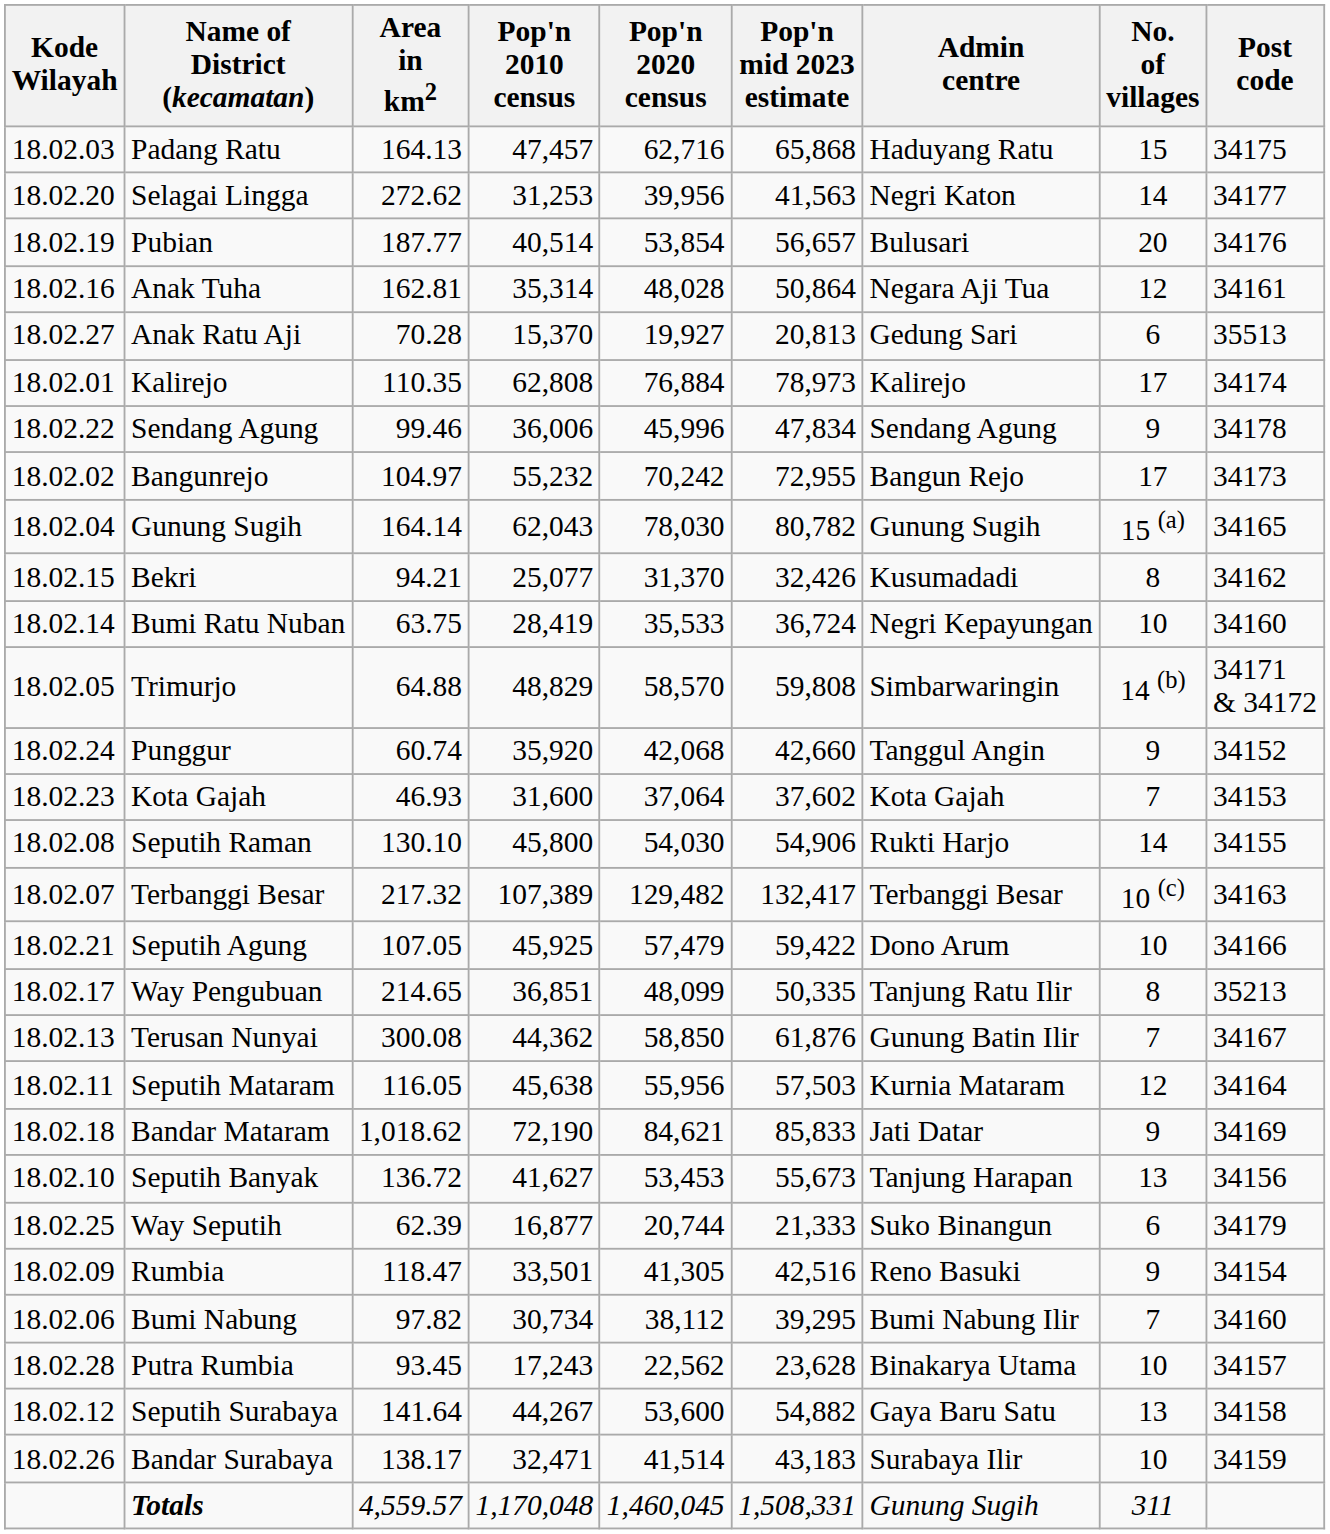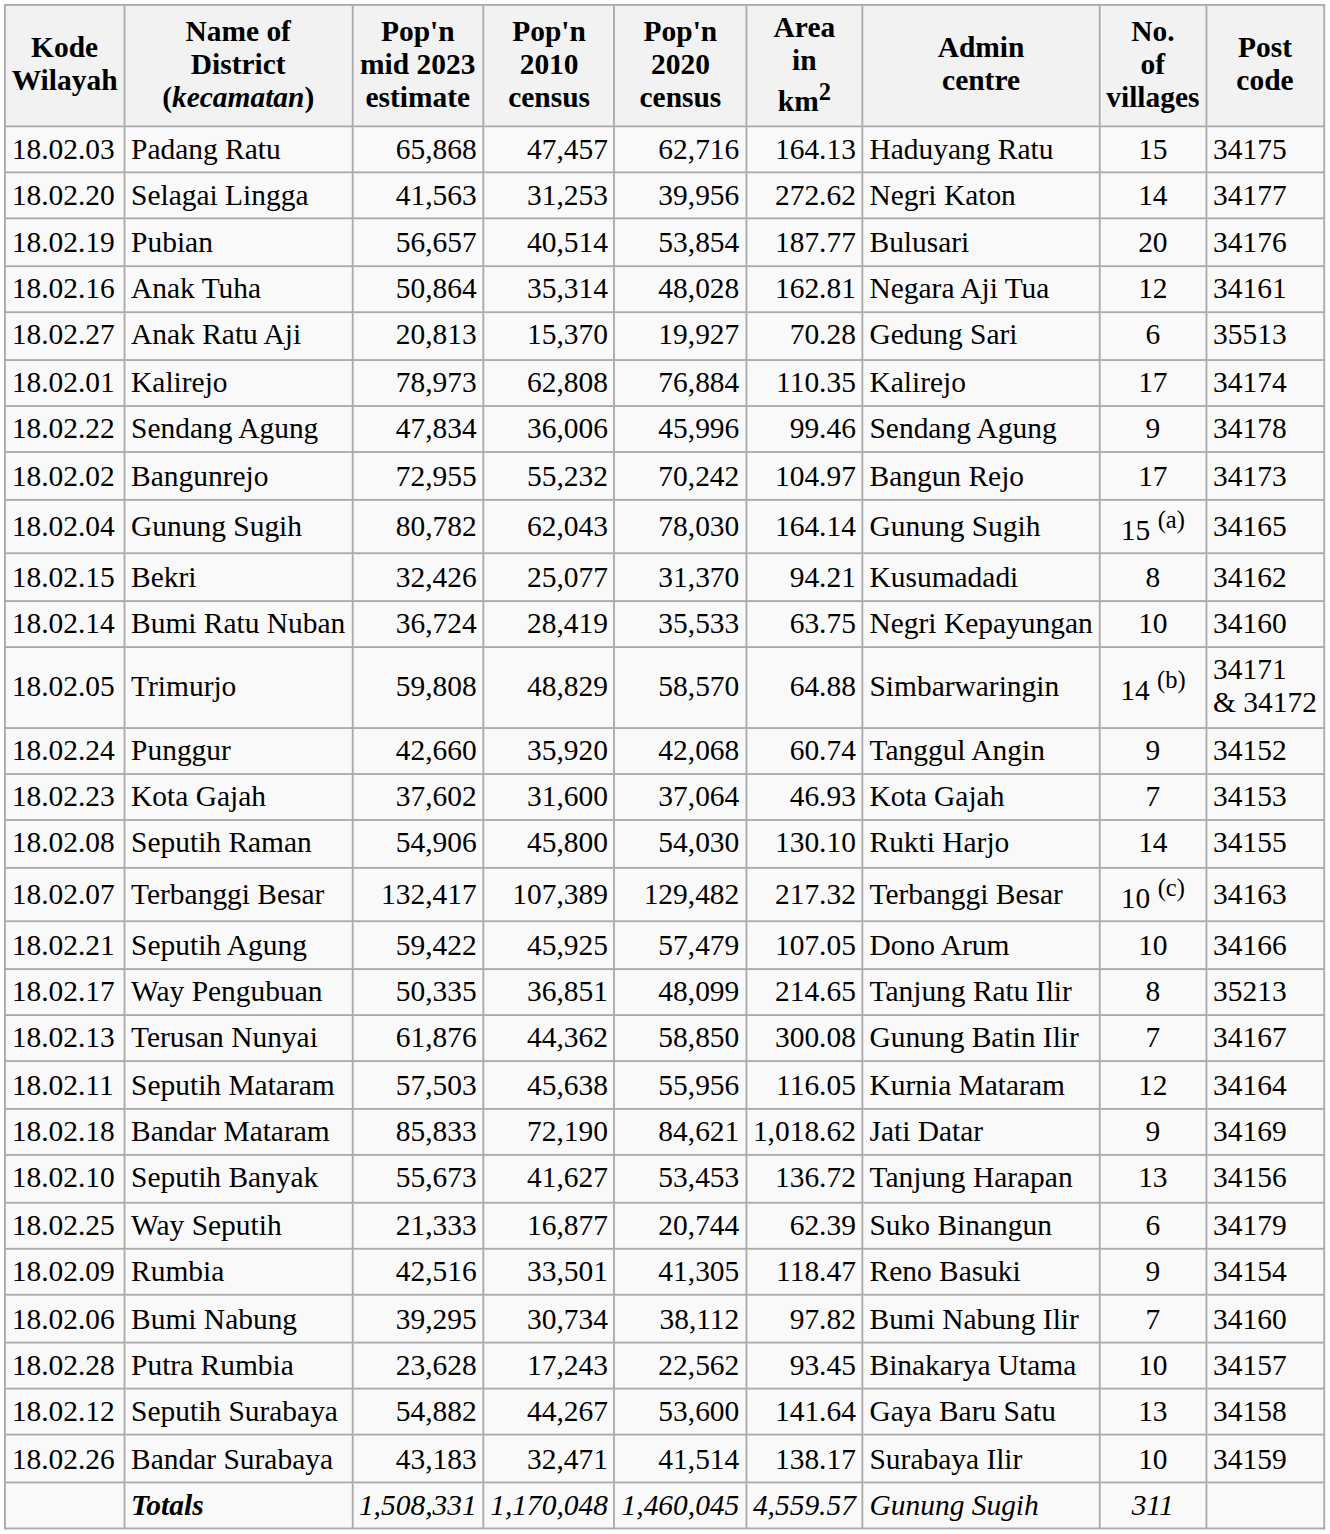 <table class="wikitable">
 <tr>
 <th>Kode <br>Wilayah</th>
 <th>Name of <br>District <br>(<em>kecamatan</em>)</th>
-<th>Area<br>in <br>km<sup>2</sup></th>
+<th>Pop'n <br>mid 2023<br>estimate</th>
 <th>Pop'n <br>2010<br>census</th>
 <th>Pop'n <br>2020<br>census</th>
-<th>Pop'n <br>mid 2023<br>estimate</th>
+<th>Area<br>in <br>km<sup>2</sup></th>
 <th>Admin<br> centre</th>
 <th>No.<br>of<br>villages</th>
 <th>Post<br>code</th>
 </tr>
 <tr>
 <td>18.02.03</td>
 <td>Padang Ratu</td>
-<td align="right">164.13</td>
+<td align="right">65,868</td>
 <td align="right">47,457</td>
 <td align="right">62,716</td>
-<td align="right">65,868</td>
+<td align="right">164.13</td>
 <td>Haduyang Ratu</td>
 <td align="center">15</td>
 <td>34175</td>
 </tr>
 <tr>
 <td>18.02.20</td>
 <td>Selagai Lingga</td>
-<td align="right">272.62</td>
+<td align="right">41,563</td>
 <td align="right">31,253</td>
 <td align="right">39,956</td>
-<td align="right">41,563</td>
+<td align="right">272.62</td>
 <td>Negri Katon</td>
 <td align="center">14</td>
 <td>34177</td>
 </tr>
 <tr>
 <td>18.02.19</td>
 <td>Pubian</td>
-<td align="right">187.77</td>
+<td align="right">56,657</td>
 <td align="right">40,514</td>
 <td align="right">53,854</td>
-<td align="right">56,657</td>
+<td align="right">187.77</td>
 <td>Bulusari</td>
 <td align="center">20</td>
 <td>34176</td>
 </tr>
 <tr>
 <td>18.02.16</td>
 <td>Anak Tuha</td>
-<td align="right">162.81</td>
+<td align="right">50,864</td>
 <td align="right">35,314</td>
 <td align="right">48,028</td>
-<td align="right">50,864</td>
+<td align="right">162.81</td>
 <td>Negara Aji Tua</td>
 <td align="center">12</td>
 <td>34161</td>
 </tr>
 <tr>
 <td>18.02.27</td>
 <td>Anak Ratu Aji</td>
-<td align="right">70.28</td>
+<td align="right">20,813</td>
 <td align="right">15,370</td>
 <td align="right">19,927</td>
-<td align="right">20,813</td>
+<td align="right">70.28</td>
 <td>Gedung Sari</td>
 <td align="center">6</td>
 <td>35513</td>
 </tr>
 <tr>
 <td>18.02.01</td>
 <td>Kalirejo</td>
-<td align="right">110.35</td>
+<td align="right">78,973</td>
 <td align="right">62,808</td>
 <td align="right">76,884</td>
-<td align="right">78,973</td>
+<td align="right">110.35</td>
 <td>Kalirejo</td>
 <td align="center">17</td>
 <td>34174</td>
 </tr>
 <tr>
 <td>18.02.22</td>
 <td>Sendang Agung</td>
-<td align="right">99.46</td>
+<td align="right">47,834</td>
 <td align="right">36,006</td>
 <td align="right">45,996</td>
-<td align="right">47,834</td>
+<td align="right">99.46</td>
 <td>Sendang Agung</td>
 <td align="center">9</td>
 <td>34178</td>
 </tr>
 <tr>
 <td>18.02.02</td>
 <td>Bangunrejo</td>
-<td align="right">104.97</td>
+<td align="right">72,955</td>
 <td align="right">55,232</td>
 <td align="right">70,242</td>
-<td align="right">72,955</td>
+<td align="right">104.97</td>
 <td>Bangun Rejo</td>
 <td align="center">17</td>
 <td>34173</td>
 </tr>
 <tr>
 <td>18.02.04</td>
 <td>Gunung Sugih</td>
-<td align="right">164.14</td>
+<td align="right">80,782</td>
 <td align="right">62,043</td>
 <td align="right">78,030</td>
-<td align="right">80,782</td>
+<td align="right">164.14</td>
 <td>Gunung Sugih</td>
 <td align="center">15 <sup>(a)</sup></td>
 <td>34165</td>
 </tr>
 <tr>
 <td>18.02.15</td>
 <td>Bekri</td>
-<td align="right">94.21</td>
+<td align="right">32,426</td>
 <td align="right">25,077</td>
 <td align="right">31,370</td>
-<td align="right">32,426</td>
+<td align="right">94.21</td>
 <td>Kusumadadi</td>
 <td align="center">8</td>
 <td>34162</td>
 </tr>
 <tr>
 <td>18.02.14</td>
 <td>Bumi Ratu Nuban</td>
-<td align="right">63.75</td>
+<td align="right">36,724</td>
 <td align="right">28,419</td>
 <td align="right">35,533</td>
-<td align="right">36,724</td>
+<td align="right">63.75</td>
 <td>Negri Kepayungan</td>
 <td align="center">10</td>
 <td>34160</td>
 </tr>
 <tr>
 <td>18.02.05</td>
 <td>Trimurjo</td>
-<td align="right">64.88</td>
+<td align="right">59,808</td>
 <td align="right">48,829</td>
 <td align="right">58,570</td>
-<td align="right">59,808</td>
+<td align="right">64.88</td>
 <td>Simbarwaringin</td>
 <td align="center">14 <sup>(b)</sup></td>
 <td>34171 <br>& 34172</td>
 </tr>
 <tr>
 <td>18.02.24</td>
 <td>Punggur</td>
-<td align="right">60.74</td>
+<td align="right">42,660</td>
 <td align="right">35,920</td>
 <td align="right">42,068</td>
-<td align="right">42,660</td>
+<td align="right">60.74</td>
 <td>Tanggul Angin</td>
 <td align="center">9</td>
 <td>34152</td>
 </tr>
 <tr>
 <td>18.02.23</td>
 <td>Kota Gajah</td>
-<td align="right">46.93</td>
+<td align="right">37,602</td>
 <td align="right">31,600</td>
 <td align="right">37,064</td>
-<td align="right">37,602</td>
+<td align="right">46.93</td>
 <td>Kota Gajah</td>
 <td align="center">7</td>
 <td>34153</td>
 </tr>
 <tr>
 <td>18.02.08</td>
 <td>Seputih Raman</td>
-<td align="right">130.10</td>
+<td align="right">54,906</td>
 <td align="right">45,800</td>
 <td align="right">54,030</td>
-<td align="right">54,906</td>
+<td align="right">130.10</td>
 <td>Rukti Harjo</td>
 <td align="center">14</td>
 <td>34155</td>
 </tr>
 <tr>
 <td>18.02.07</td>
 <td>Terbanggi Besar</td>
-<td align="right">217.32</td>
+<td align="right">132,417</td>
 <td align="right">107,389</td>
 <td align="right">129,482</td>
-<td align="right">132,417</td>
+<td align="right">217.32</td>
 <td>Terbanggi Besar</td>
 <td align="center">10 <sup>(c)</sup></td>
 <td>34163</td>
 </tr>
 <tr>
 <td>18.02.21</td>
 <td>Seputih Agung</td>
-<td align="right">107.05</td>
+<td align="right">59,422</td>
 <td align="right">45,925</td>
 <td align="right">57,479</td>
-<td align="right">59,422</td>
+<td align="right">107.05</td>
 <td>Dono Arum</td>
 <td align="center">10</td>
 <td>34166</td>
 </tr>
 <tr>
 <td>18.02.17</td>
 <td>Way Pengubuan</td>
-<td align="right">214.65</td>
+<td align="right">50,335</td>
 <td align="right">36,851</td>
 <td align="right">48,099</td>
-<td align="right">50,335</td>
+<td align="right">214.65</td>
 <td>Tanjung Ratu Ilir</td>
 <td align="center">8</td>
 <td>35213</td>
 </tr>
 <tr>
 <td>18.02.13</td>
 <td>Terusan Nunyai</td>
-<td align="right">300.08</td>
+<td align="right">61,876</td>
 <td align="right">44,362</td>
 <td align="right">58,850</td>
-<td align="right">61,876</td>
+<td align="right">300.08</td>
 <td>Gunung Batin Ilir</td>
 <td align="center">7</td>
 <td>34167</td>
 </tr>
 <tr>
 <td>18.02.11</td>
 <td>Seputih Mataram</td>
-<td align="right">116.05</td>
+<td align="right">57,503</td>
 <td align="right">45,638</td>
 <td align="right">55,956</td>
-<td align="right">57,503</td>
+<td align="right">116.05</td>
 <td>Kurnia Mataram</td>
 <td align="center">12</td>
 <td>34164</td>
 </tr>
 <tr>
 <td>18.02.18</td>
 <td>Bandar Mataram</td>
-<td align="right">1,018.62</td>
+<td align="right">85,833</td>
 <td align="right">72,190</td>
 <td align="right">84,621</td>
-<td align="right">85,833</td>
+<td align="right">1,018.62</td>
 <td>Jati Datar</td>
 <td align="center">9</td>
 <td>34169</td>
 </tr>
 <tr>
 <td>18.02.10</td>
 <td>Seputih Banyak</td>
-<td align="right">136.72</td>
+<td align="right">55,673</td>
 <td align="right">41,627</td>
 <td align="right">53,453</td>
-<td align="right">55,673</td>
+<td align="right">136.72</td>
 <td>Tanjung Harapan</td>
 <td align="center">13</td>
 <td>34156</td>
 </tr>
 <tr>
 <td>18.02.25</td>
 <td>Way Seputih</td>
-<td align="right">62.39</td>
+<td align="right">21,333</td>
 <td align="right">16,877</td>
 <td align="right">20,744</td>
-<td align="right">21,333</td>
+<td align="right">62.39</td>
 <td>Suko Binangun</td>
 <td align="center">6</td>
 <td>34179</td>
 </tr>
 <tr>
 <td>18.02.09</td>
 <td>Rumbia</td>
-<td align="right">118.47</td>
+<td align="right">42,516</td>
 <td align="right">33,501</td>
 <td align="right">41,305</td>
-<td align="right">42,516</td>
+<td align="right">118.47</td>
 <td>Reno Basuki</td>
 <td align="center">9</td>
 <td>34154</td>
 </tr>
 <tr>
 <td>18.02.06</td>
 <td>Bumi Nabung</td>
-<td align="right">97.82</td>
+<td align="right">39,295</td>
 <td align="right">30,734</td>
 <td align="right">38,112</td>
-<td align="right">39,295</td>
+<td align="right">97.82</td>
 <td>Bumi Nabung Ilir</td>
 <td align="center">7</td>
 <td>34160</td>
 </tr>
 <tr>
 <td>18.02.28</td>
 <td>Putra Rumbia</td>
-<td align="right">93.45</td>
+<td align="right">23,628</td>
 <td align="right">17,243</td>
 <td align="right">22,562</td>
-<td align="right">23,628</td>
+<td align="right">93.45</td>
 <td>Binakarya Utama</td>
 <td align="center">10</td>
 <td>34157</td>
 </tr>
 <tr>
 <td>18.02.12</td>
 <td>Seputih Surabaya</td>
-<td align="right">141.64</td>
+<td align="right">54,882</td>
 <td align="right">44,267</td>
 <td align="right">53,600</td>
-<td align="right">54,882</td>
+<td align="right">141.64</td>
 <td>Gaya Baru Satu</td>
 <td align="center">13</td>
 <td>34158</td>
 </tr>
 <tr>
 <td>18.02.26</td>
 <td>Bandar Surabaya</td>
-<td align="right">138.17</td>
+<td align="right">43,183</td>
 <td align="right">32,471</td>
 <td align="right">41,514</td>
-<td align="right">43,183</td>
+<td align="right">138.17</td>
 <td>Surabaya Ilir</td>
 <td align="center">10</td>
 <td>34159</td>
 </tr>
 <tr>
 <td></td>
 <td><strong><em>Totals</em></strong></td>
-<td align="right"><em>4,559.57</em></td>
+<td align="right"><em>1,508,331</em></td>
 <td align="right"><em>1,170,048</em></td>
 <td align="right"><em>1,460,045</em></td>
-<td align="right"><em>1,508,331</em></td>
+<td align="right"><em>4,559.57</em></td>
 <td><em>Gunung Sugih</em></td>
 <td align="center"><em>311</em></td>
 <td></td>
 </tr>
 </table>
